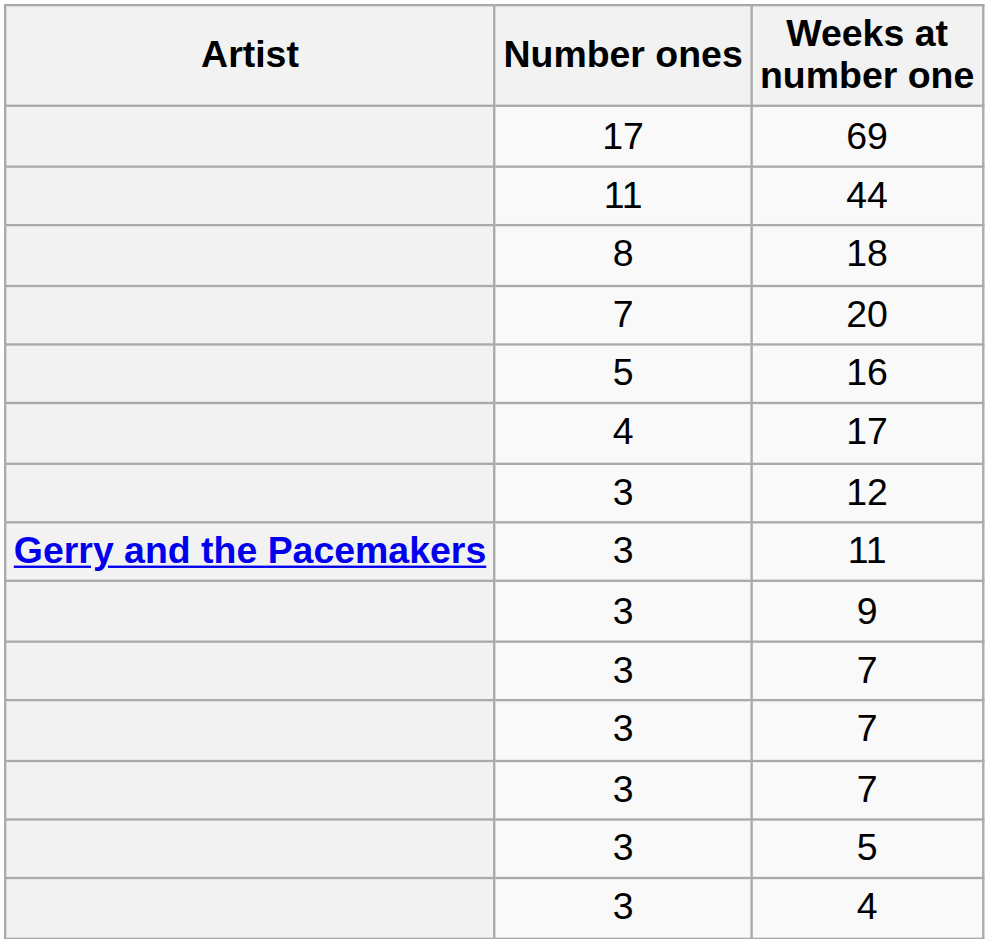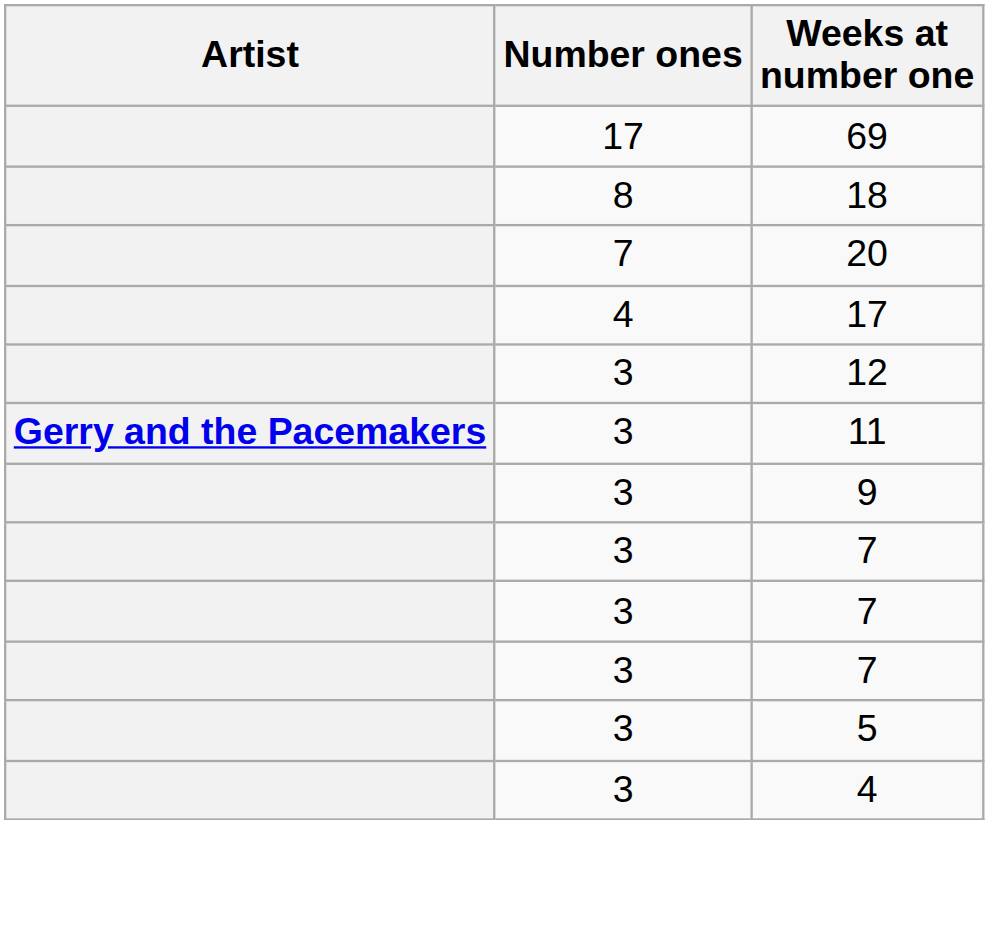 <table class="wikitable plainrowheaders sortable">
 <tr>
 <th scope=col>Artist</th>
 <th scope=col>Number ones</th>
 <th scope=col>Weeks at<br>number one</th>
 </tr>
 <tr>
 <th scope=row></th>
 <td align=center>17</td>
 <td align=center>69</td>
 </tr>
 <tr>
 <th scope=row></th>
-<td align=center>11</td>
-<td align=center>44</td>
-</tr>
-<tr>
-<th scope=row></th>
 <td align=center>8</td>
 <td align=center>18</td>
 </tr>
 <tr>
 <th scope=row></th>
 <td align=center>7</td>
 <td align=center>20</td>
-</tr>
-<tr>
-<th scope=row></th>
-<td align=center>5</td>
-<td align=center>16</td>
 </tr>
 <tr>
 <th scope=row></th>
 <td align=center>4</td>
 <td align=center>17</td>
 </tr>
 <tr>
 <th scope=row></th>
 <td align=center>3</td>
 <td align=center>12</td>
 </tr>
 <tr>
 <th scope=row><a href='#'>Gerry and the Pacemakers</a></th>
 <td align=center>3</td>
 <td align=center>11</td>
 </tr>
 <tr>
 <th scope=row></th>
 <td align=center>3</td>
 <td align=center>9</td>
 </tr>
 <tr>
 <th scope=row></th>
 <td align=center>3</td>
 <td align=center>7</td>
 </tr>
 <tr>
 <th scope=row></th>
 <td align=center>3</td>
 <td align=center>7</td>
 </tr>
 <tr>
 <th scope=row></th>
 <td align=center>3</td>
 <td align=center>7</td>
 </tr>
 <tr>
 <th scope=row></th>
 <td align=center>3</td>
 <td align=center>5</td>
 </tr>
 <tr>
 <th scope=row></th>
 <td align=center>3</td>
 <td align=center>4</td>
 </tr>
 </table>
